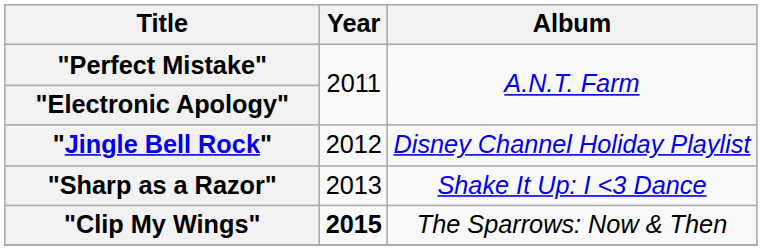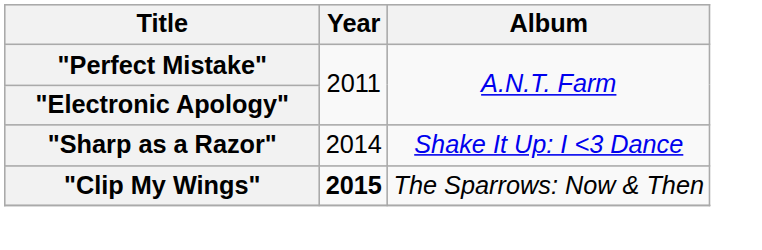 <table class="wikitable plainrowheaders" style="text-align:center;" border="1">
 <tr>
 <th scope="col" style="width:12em;">Title</th>
 <th scope="col">Year</th>
 <th scope="col">Album</th>
 </tr>
 <tr>
 <th scope="row">"Perfect Mistake"</th>
 <td rowspan="2">2011</td>
 <td rowspan="2"><em><a href='#'>A.N.T. Farm</a></em></td>
 </tr>
 <tr>
 <th scope="row">"Electronic Apology"</th>
 </tr>
 <tr>
-<th scope="row">"<a href='#'>Jingle Bell Rock</a>"</th>
-<td>2012</td>
-<td><em><a href='#'>Disney Channel Holiday Playlist</a></em></td>
-</tr>
-<tr>
 <th scope="row">"Sharp as a Razor"</th>
-<td>2013</td>
+<td>2014</td>
 <td><em><a href='#'>Shake It Up: I <3 Dance</a></em></td>
 </tr>
 <tr>
 <th scope="row">"Clip My Wings"</th>
 <td><strong>2015</strong></td>
 <td><em>The Sparrows: Now & Then</em></td>
 </tr>
 <tr>
 </tr>
 </table>
